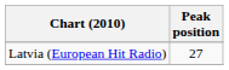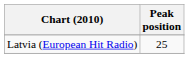 <table class="wikitable sortable">
 <tr>
 <th>Chart (2010)</th>
 <th>Peak<br>position</th>
 </tr>
 <tr>
 </tr>
 <tr>
 <td>Latvia (<a href='#'>European Hit Radio</a>)</td>
-<td align="center">27</td>
+<td align="center">25</td>
 </tr>
 <tr>
 </tr>
 <tr>
 </tr>
 <tr>
 </tr>
 </table>
